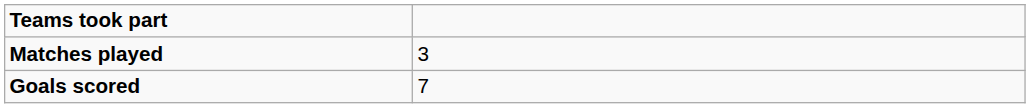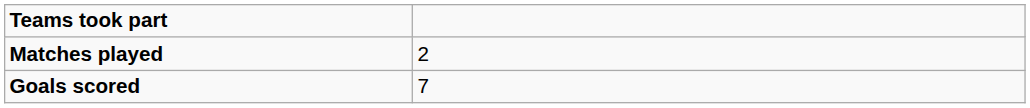 <table class="wikitable" style="width:50%">
 <tr>
 <td style="width:40%"><strong>Teams took part</strong></td>
 <td></td>
 </tr>
 <tr>
 <td><strong>Matches played</strong></td>
-<td>3</td>
+<td>2</td>
 </tr>
 <tr>
 <td><strong>Goals scored</strong></td>
 <td>7</td>
 </tr>
 </table>
